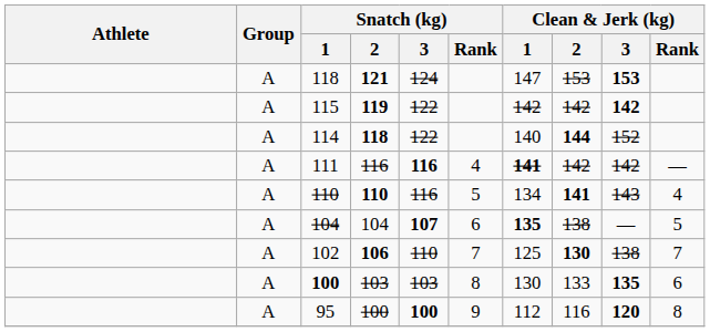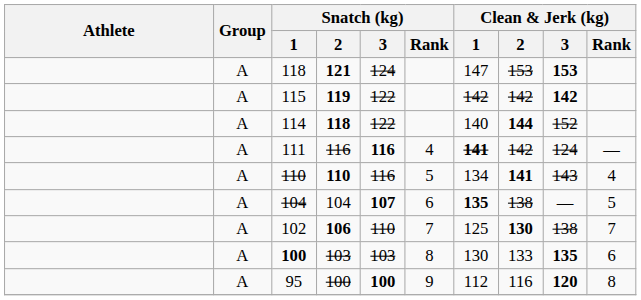 <table class = "wikitable sortable" style="text-align:center;">
 <tr>
 <th rowspan=2 class="unsortable" width=250>Athlete</th>
 <th rowspan=2 class="unsortable" width=50>Group</th>
 <th colspan=4>Snatch (kg)</th>
 <th colspan=4>Clean & Jerk (kg)</th>
 </tr>
 <tr>
 <th width=40 class="unsortable">1</th>
 <th width=40 class="unsortable">2</th>
 <th width=40 class="unsortable">3</th>
 <th width=40>Rank</th>
 <th width=40 class="unsortable">1</th>
 <th width=40 class="unsortable">2</th>
 <th width=40 class="unsortable">3</th>
 <th width=40>Rank</th>
 </tr>
 <tr>
 <td align=left></td>
 <td>A</td>
 <td>118</td>
 <td><strong>121</strong></td>
 <td><s>124</s></td>
 <td></td>
 <td>147</td>
 <td><s>153</s></td>
 <td><strong>153</strong></td>
 <td></td>
 </tr>
 <tr>
 <td align=left></td>
 <td>A</td>
 <td>115</td>
 <td><strong>119</strong></td>
 <td><s>122</s></td>
 <td></td>
 <td><s>142</s></td>
 <td><s>142</s></td>
 <td><strong>142</strong></td>
 <td></td>
 </tr>
 <tr>
 <td align=left></td>
 <td>A</td>
 <td>114</td>
 <td><strong>118</strong></td>
 <td><s>122</s></td>
 <td></td>
 <td>140</td>
 <td><strong>144</strong></td>
 <td><s>152</s></td>
 <td></td>
 </tr>
 <tr>
 <td align=left></td>
 <td>A</td>
 <td>111</td>
 <td><s>116</s></td>
 <td><strong>116</strong></td>
 <td>4</td>
 <td><strong><s>141</s></strong></td>
 <td><s>142</s></td>
-<td><s>142</s></td>
+<td><s>124</s></td>
 <td>—</td>
 </tr>
 <tr>
 <td align=left></td>
 <td>A</td>
 <td><s>110</s></td>
 <td><strong>110</strong></td>
 <td><s>116</s></td>
 <td>5</td>
 <td>134</td>
 <td><strong>141</strong></td>
 <td><s>143</s></td>
 <td>4</td>
 </tr>
 <tr>
 <td align=left></td>
 <td>A</td>
 <td><s>104</s></td>
 <td>104</td>
 <td><strong>107</strong></td>
 <td>6</td>
 <td><strong>135</strong></td>
 <td><s>138</s></td>
 <td>—</td>
 <td>5</td>
 </tr>
 <tr>
 <td align=left></td>
 <td>A</td>
 <td>102</td>
 <td><strong>106</strong></td>
 <td><s>110</s></td>
 <td>7</td>
 <td>125</td>
 <td><strong>130</strong></td>
 <td><s>138</s></td>
 <td>7</td>
 </tr>
 <tr>
 <td align=left></td>
 <td>A</td>
 <td><strong>100</strong></td>
 <td><s>103</s></td>
 <td><s>103</s></td>
 <td>8</td>
 <td>130</td>
 <td>133</td>
 <td><strong>135</strong></td>
 <td>6</td>
 </tr>
 <tr>
 <td align=left></td>
 <td>A</td>
 <td>95</td>
 <td><s>100</s></td>
 <td><strong>100</strong></td>
 <td>9</td>
 <td>112</td>
 <td>116</td>
 <td><strong>120</strong></td>
 <td>8</td>
 </tr>
 <tr>
 </tr>
 </table>
